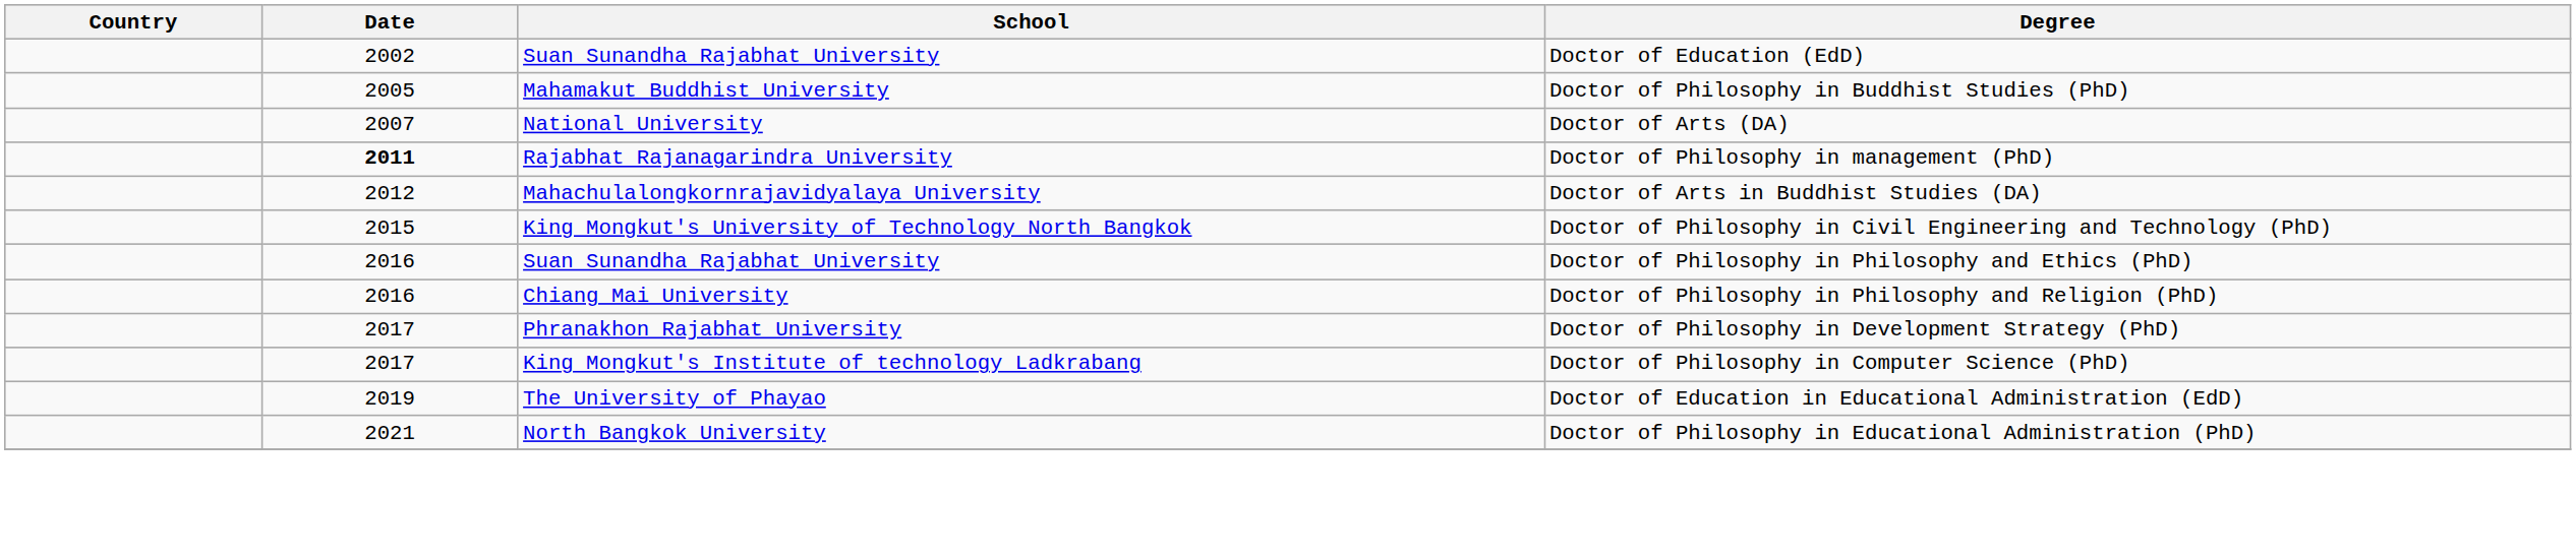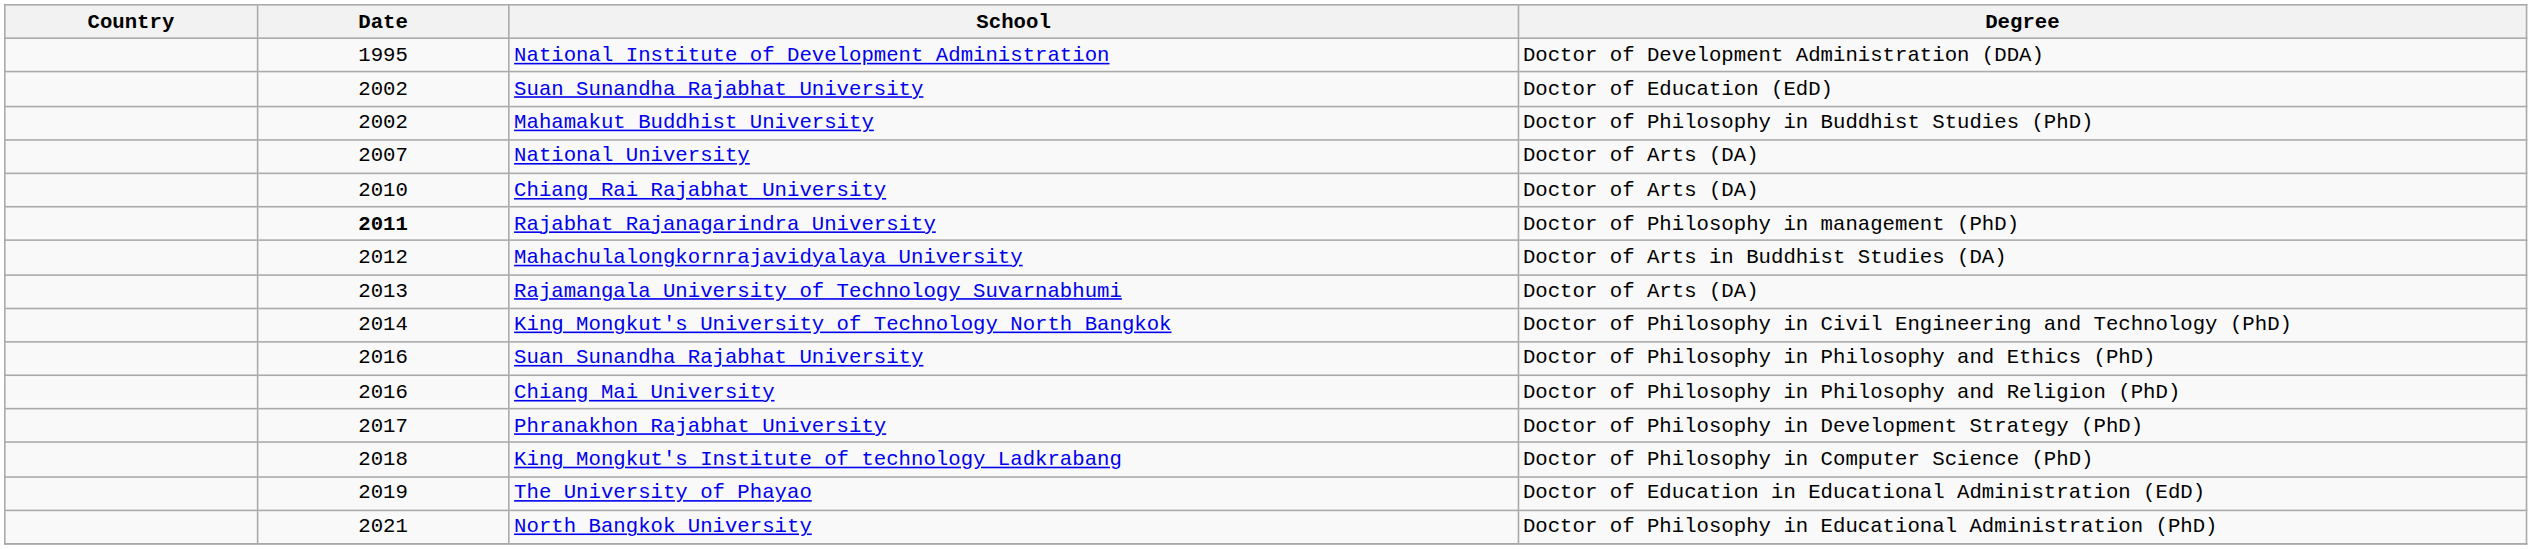 <table class="wikitable" width="80%">
 <tr>
 <th style="width:10%">Country</th>
 <th style="width:10%">Date</th>
 <th style="width:40%">School</th>
 <th style="width:40%">Degree</th>
 </tr>
 <tr>
 <td></td>
+<td align=center>1995</td>
+<td><a href='#'>National Institute of Development Administration</a></td>
+<td>Doctor of Development Administration (DDA)</td>
+</tr>
+<tr>
+<td></td>
 <td align=center>2002</td>
 <td><a href='#'>Suan Sunandha Rajabhat University</a></td>
 <td>Doctor of Education (EdD)</td>
 </tr>
 <tr>
 <td></td>
-<td align=center>2005</td>
+<td align=center>2002</td>
 <td><a href='#'>Mahamakut Buddhist University</a></td>
 <td>Doctor of Philosophy in Buddhist Studies (PhD)</td>
 </tr>
 <tr>
 <td></td>
 <td align=center>2007</td>
 <td><a href='#'>National University</a></td>
+<td>Doctor of Arts (DA)</td>
+</tr>
+<tr>
+<td></td>
+<td align=center>2010</td>
+<td><a href='#'>Chiang Rai Rajabhat University</a></td>
 <td>Doctor of Arts (DA)</td>
 </tr>
 <tr>
 <td></td>
 <td align=center><strong>2011</strong></td>
 <td><a href='#'>Rajabhat Rajanagarindra University</a></td>
 <td>Doctor of Philosophy in management (PhD)</td>
 </tr>
 <tr>
 <td></td>
 <td align=center>2012</td>
 <td><a href='#'>Mahachulalongkornrajavidyalaya University</a></td>
 <td>Doctor of Arts in Buddhist Studies (DA)</td>
 </tr>
 <tr>
 <td></td>
-<td align=center>2015</td>
+<td align=center>2013</td>
+<td><a href='#'>Rajamangala University of Technology Suvarnabhumi</a></td>
+<td>Doctor of Arts (DA)</td>
+</tr>
+<tr>
+<td></td>
+<td align=center>2014</td>
 <td><a href='#'>King Mongkut's University of Technology North Bangkok </a></td>
 <td>Doctor of Philosophy in Civil Engineering and Technology (PhD)</td>
 </tr>
 <tr>
 <td></td>
 <td align=center>2016</td>
 <td><a href='#'>Suan Sunandha Rajabhat University</a></td>
 <td>Doctor of Philosophy in Philosophy and Ethics (PhD)</td>
 </tr>
 <tr>
 <td></td>
 <td align=center>2016</td>
 <td><a href='#'>Chiang Mai University</a></td>
 <td>Doctor of Philosophy in Philosophy and Religion (PhD)</td>
 </tr>
 <tr>
 <td></td>
 <td align=center>2017</td>
 <td><a href='#'>Phranakhon Rajabhat University</a></td>
 <td>Doctor of Philosophy in Development Strategy (PhD)</td>
 </tr>
 <tr>
 <td></td>
-<td align=center>2017</td>
+<td align=center>2018</td>
 <td><a href='#'>King Mongkut's Institute of technology Ladkrabang</a></td>
 <td>Doctor of Philosophy in Computer Science (PhD)</td>
 </tr>
 <tr>
 <td></td>
 <td align=center>2019</td>
 <td><a href='#'>The University of Phayao</a></td>
 <td>Doctor of Education in Educational Administration (EdD)</td>
 </tr>
 <tr>
 <td></td>
 <td align=center>2021</td>
 <td><a href='#'>North Bangkok University</a></td>
 <td>Doctor of Philosophy in Educational Administration (PhD)</td>
 </tr>
 <tr>
 </tr>
 </table>
